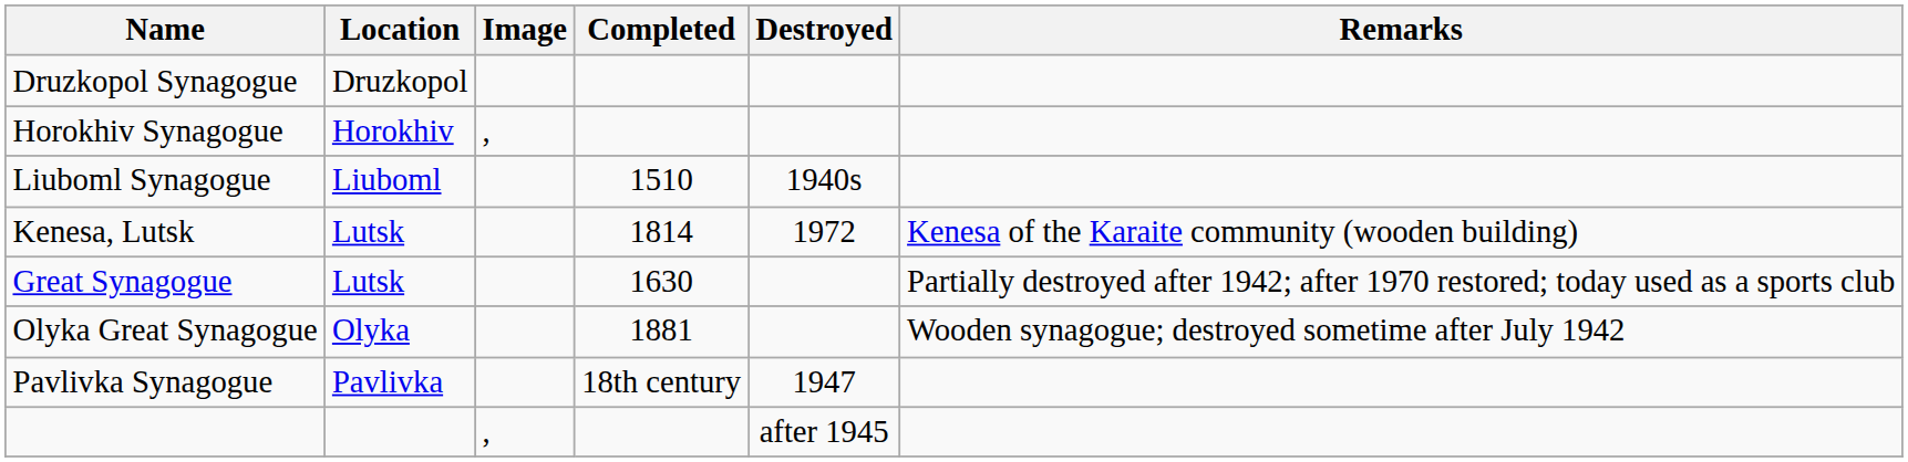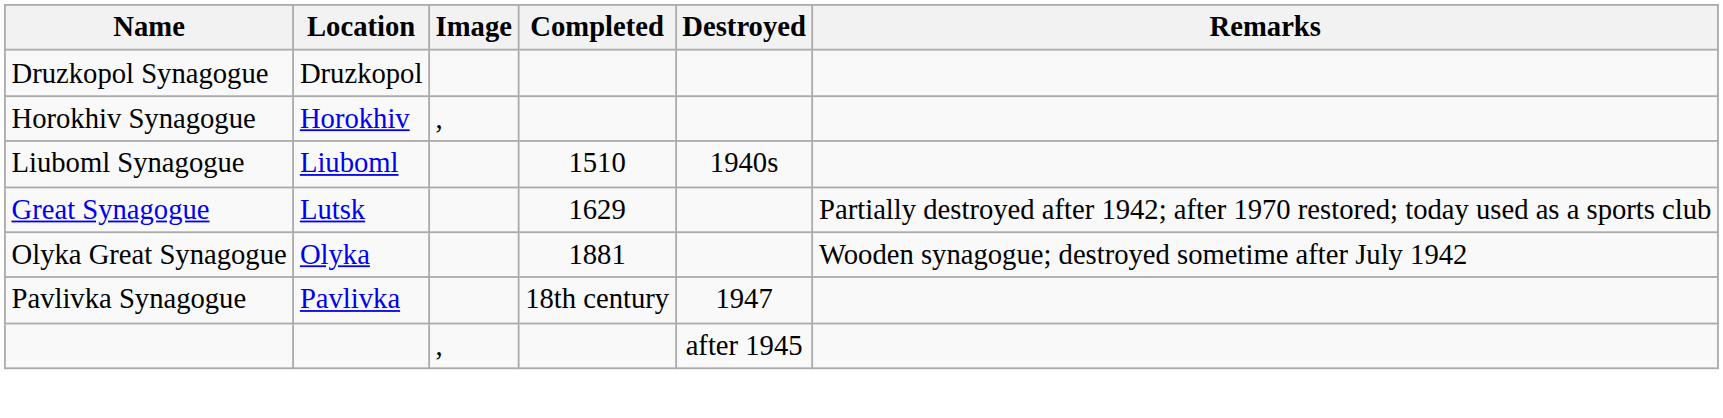 <table class="wikitable sortable">
 <tr>
 <th>Name</th>
 <th>Location</th>
 <th class="unsortable">Image</th>
 <th>Completed</th>
 <th>Destroyed</th>
 <th class="unsortable">Remarks</th>
 </tr>
 <tr>
 <td>Druzkopol Synagogue</td>
 <td>Druzkopol</td>
 <td></td>
 <td align=center></td>
 <td align=center></td>
 <td></td>
 </tr>
 <tr>
 <td>Horokhiv Synagogue</td>
 <td><a href='#'>Horokhiv</a></td>
 <td>, </td>
 <td align=center></td>
 <td align=center></td>
 <td></td>
 </tr>
 <tr>
 <td>Liuboml Synagogue</td>
 <td><a href='#'>Liuboml</a></td>
 <td></td>
 <td align=center>1510</td>
 <td align=center>1940s</td>
 <td></td>
 </tr>
 <tr>
-<td>Kenesa, Lutsk</td>
-<td><a href='#'>Lutsk</a></td>
-<td></td>
-<td align=center>1814</td>
-<td align=center>1972</td>
-<td><a href='#'>Kenesa</a> of the <a href='#'>Karaite</a> community (wooden building)</td>
-</tr>
-<tr>
 <td><a href='#'>Great Synagogue</a></td>
 <td><a href='#'>Lutsk</a></td>
 <td></td>
-<td align=center>1630</td>
+<td align=center>1629</td>
 <td align=center></td>
 <td>Partially destroyed after 1942; after 1970 restored; today used as a sports club</td>
 </tr>
 <tr>
 <td>Olyka Great Synagogue</td>
 <td><a href='#'>Olyka</a></td>
 <td></td>
 <td align=center>1881</td>
 <td align=center></td>
 <td>Wooden synagogue; destroyed sometime after July 1942</td>
 </tr>
 <tr>
 <td>Pavlivka Synagogue</td>
 <td><a href='#'>Pavlivka</a></td>
 <td></td>
 <td align=center>18th century</td>
 <td align=center>1947</td>
 <td></td>
 </tr>
 <tr>
 <td></td>
 <td></td>
 <td>, </td>
 <td align=center></td>
 <td align=center>after 1945</td>
 <td></td>
 </tr>
 </table>
